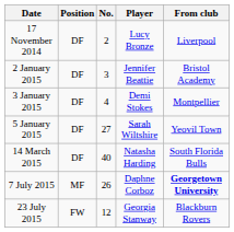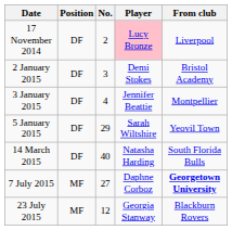 <table class="wikitable sortable" style="width:50%; text-align:center; font-size:85%; text-align:centre;">
 <tr>
 <th><strong>Date</strong></th>
 <th><strong>Position</strong></th>
 <th><strong>No.</strong></th>
 <th><strong>Player</strong></th>
 <th><strong>From club</strong></th>
 </tr>
 <tr>
 <td>17 November 2014</td>
 <td>DF</td>
 <td>2</td>
-<td> <a href='#'>Lucy Bronze</a></td>
+<td style="background: pink;"> <a href='#'>Lucy Bronze</a></td>
 <td> <a href='#'>Liverpool</a></td>
 </tr>
 <tr>
 <td>2 January 2015</td>
 <td>DF</td>
 <td>3</td>
-<td> <a href='#'>Jennifer Beattie</a></td>
+<td> <a href='#'>Demi Stokes</a></td>
 <td> <a href='#'>Bristol Academy</a></td>
 </tr>
 <tr>
 <td>3 January 2015</td>
 <td>DF</td>
 <td>4</td>
-<td> <a href='#'>Demi Stokes</a></td>
+<td> <a href='#'>Jennifer Beattie</a></td>
 <td> <a href='#'>Montpellier</a></td>
 </tr>
 <tr>
 <td>5 January 2015</td>
 <td>DF</td>
-<td>27</td>
+<td>29</td>
 <td> <a href='#'>Sarah Wiltshire</a></td>
 <td> <a href='#'>Yeovil Town</a></td>
 </tr>
 <tr>
 <td>14 March 2015</td>
 <td>DF</td>
 <td>40</td>
 <td> <a href='#'>Natasha Harding</a></td>
 <td> <a href='#'>South Florida Bulls</a></td>
 </tr>
 <tr>
 <td>7 July 2015</td>
 <td>MF</td>
-<td>26</td>
+<td>27</td>
 <td> <a href='#'>Daphne Corboz</a></td>
 <td><strong> <a href='#'>Georgetown University</a></strong></td>
 </tr>
 <tr>
 <td>23 July 2015</td>
-<td>FW</td>
+<td>MF</td>
 <td>12</td>
 <td> <a href='#'>Georgia Stanway</a></td>
 <td> <a href='#'>Blackburn Rovers</a></td>
 </tr>
 </table>
